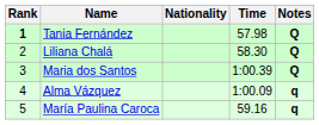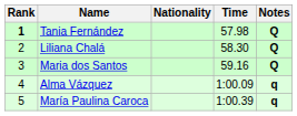 <table class="wikitable sortable" style="text-align:center">
 <tr>
 <th>Rank</th>
 <th>Name</th>
 <th>Nationality</th>
 <th>Time</th>
 <th>Notes</th>
 </tr>
 <tr bgcolor=ccffcc>
 <td align=center><strong>1</strong></td>
 <td align=left><a href='#'>Tania Fernández</a></td>
 <td align=left></td>
 <td>57.98</td>
 <td><strong>Q</strong></td>
 </tr>
 <tr bgcolor=ccffcc>
 <td align=center>2</td>
 <td align=left><a href='#'>Liliana Chalá</a></td>
 <td align=left></td>
 <td>58.30</td>
 <td><strong>Q</strong></td>
 </tr>
 <tr bgcolor=ccffcc>
 <td align=center>3</td>
 <td align=left><a href='#'>Maria dos Santos</a></td>
 <td align=left></td>
-<td>1:00.39</td>
+<td>59.16</td>
 <td><strong>Q</strong></td>
 </tr>
 <tr bgcolor=ddffdd>
 <td align=center>4</td>
 <td align=left><a href='#'>Alma Vázquez</a></td>
 <td align=left></td>
 <td>1:00.09</td>
 <td><strong>q</strong></td>
 </tr>
 <tr bgcolor=ddffdd>
 <td align=center>5</td>
 <td align=left><a href='#'>María Paulina Caroca</a></td>
 <td align=left></td>
-<td>59.16</td>
+<td>1:00.39</td>
 <td><strong>q</strong></td>
 </tr>
 </table>
